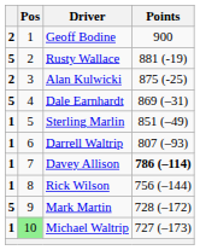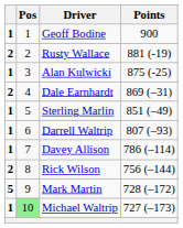 <table class="wikitable" style="font-size: 95%;">
 <tr>
 <th></th>
 <th>Pos</th>
 <th>Driver</th>
 <th>Points</th>
 </tr>
 <tr>
-<td align="left">  <strong>2</strong></td>
+<td align="left">  <strong>1</strong></td>
 <td style="text-align:center;">1</td>
 <td><a href='#'>Geoff Bodine</a></td>
 <td style="text-align:center;">900</td>
 </tr>
 <tr>
-<td align="left">  <strong>5</strong></td>
+<td align="left">  <strong>2</strong></td>
 <td style="text-align:center;">2</td>
 <td><a href='#'>Rusty Wallace</a></td>
 <td style="text-align:center;">881 (-19)</td>
 </tr>
 <tr>
-<td align="left">  <strong>2</strong></td>
+<td align="left">  <strong>1</strong></td>
 <td style="text-align:center;">3</td>
 <td><a href='#'>Alan Kulwicki</a></td>
 <td style="text-align:center;">875 (-25)</td>
 </tr>
 <tr>
-<td align="left">  <strong>5</strong></td>
+<td align="left">  <strong>2</strong></td>
 <td style="text-align:center;">4</td>
 <td><a href='#'>Dale Earnhardt</a></td>
 <td style="text-align:center;">869 (–31)</td>
 </tr>
 <tr>
 <td align="left">  <strong>1</strong></td>
 <td style="text-align:center;">5</td>
 <td><a href='#'>Sterling Marlin</a></td>
 <td style="text-align:center;">851 (–49)</td>
 </tr>
 <tr>
 <td align="left">  <strong>1</strong></td>
 <td style="text-align:center;">6</td>
 <td><a href='#'>Darrell Waltrip</a></td>
 <td style="text-align:center;">807 (–93)</td>
 </tr>
 <tr>
 <td align="left">  <strong>1</strong></td>
 <td style="text-align:center;">7</td>
 <td><a href='#'>Davey Allison</a></td>
-<td style="text-align:center;"><strong>786 (–114)</strong></td>
+<td style="text-align:center;">786 (–114)</td>
 </tr>
 <tr>
-<td align="left">  <strong>1</strong></td>
+<td align="left">  <strong>2</strong></td>
 <td style="text-align:center;">8</td>
 <td><a href='#'>Rick Wilson</a></td>
 <td style="text-align:center;">756 (–144)</td>
 </tr>
 <tr>
 <td align="left">  <strong>5</strong></td>
 <td style="text-align:center;">9</td>
 <td><a href='#'>Mark Martin</a></td>
 <td style="text-align:center;">728 (–172)</td>
 </tr>
 <tr>
 <td align="left">  <strong>1</strong></td>
 <td style="background: lightgreen; text-align:center;">10</td>
 <td><a href='#'>Michael Waltrip</a></td>
 <td style="text-align:center;">727 (–173)</td>
 </tr>
 <tr class="sortbottom">
 <th colspan="9"></th>
 </tr>
 </table>
